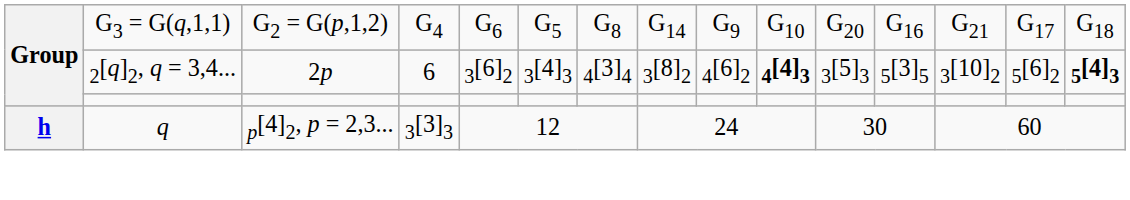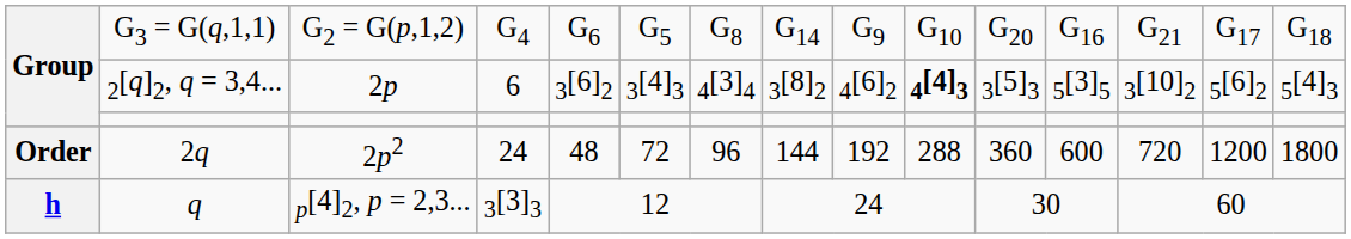 <table class=wikitable>
 <tr align=center>
 <th rowspan=3>Group</th>
 <td>G<sub>3</sub> = G(<em>q</em>,1,1)</td>
 <td>G<sub>2</sub> = G(<em>p</em>,1,2)</td>
 <td>G<sub>4</sub></td>
 <td>G<sub>6</sub></td>
 <td>G<sub>5</sub></td>
 <td>G<sub>8</sub></td>
 <td>G<sub>14</sub></td>
 <td>G<sub>9</sub></td>
 <td>G<sub>10</sub></td>
 <td>G<sub>20</sub></td>
 <td>G<sub>16</sub></td>
 <td>G<sub>21</sub></td>
 <td>G<sub>17</sub></td>
 <td>G<sub>18</sub></td>
 </tr>
 <tr align=center>
 <td><sub>2</sub>[<em>q</em>]<sub>2</sub>, <em>q</em> = 3,4...</td>
 <td>2<em>p</em></td>
 <td>6</td>
 <td><sub>3</sub>[6]<sub>2</sub></td>
 <td><sub>3</sub>[4]<sub>3</sub></td>
 <td><sub>4</sub>[3]<sub>4</sub></td>
 <td><sub>3</sub>[8]<sub>2</sub></td>
 <td><sub>4</sub>[6]<sub>2</sub></td>
 <td><strong><sub>4</sub>[4]<sub>3</sub></strong></td>
 <td><sub>3</sub>[5]<sub>3</sub></td>
 <td><sub>5</sub>[3]<sub>5</sub></td>
 <td><sub>3</sub>[10]<sub>2</sub></td>
 <td><sub>5</sub>[6]<sub>2</sub></td>
-<td><strong><sub>5</sub>[4]<sub>3</sub></strong></td>
+<td><sub>5</sub>[4]<sub>3</sub></td>
 </tr>
 <tr align=center>
 <td></td>
 <td></td>
 <td></td>
 <td></td>
 <td></td>
 <td></td>
 <td></td>
 <td></td>
 <td></td>
 <td></td>
 <td></td>
 <td></td>
 <td></td>
 <td></td>
 </tr>
 <tr align=center>
+<th>Order</th>
+<td>2<em>q</em></td>
+<td>2<em>p</em><sup>2</sup></td>
+<td>24</td>
+<td>48</td>
+<td>72</td>
+<td>96</td>
+<td>144</td>
+<td>192</td>
+<td>288</td>
+<td>360</td>
+<td>600</td>
+<td>720</td>
+<td>1200</td>
+<td>1800</td>
+</tr>
+<tr align=center>
 <th><a href='#'>h</a></th>
 <td><em>q</em></td>
 <td><sub><em>p</em></sub>[4]<sub>2</sub>, <em>p</em> = 2,3...</td>
 <td><sub>3</sub>[3]<sub>3</sub></td>
 <td colspan=3>12</td>
 <td colspan=3>24</td>
 <td colspan=2>30</td>
 <td colspan=3>60</td>
 </tr>
 </table>
